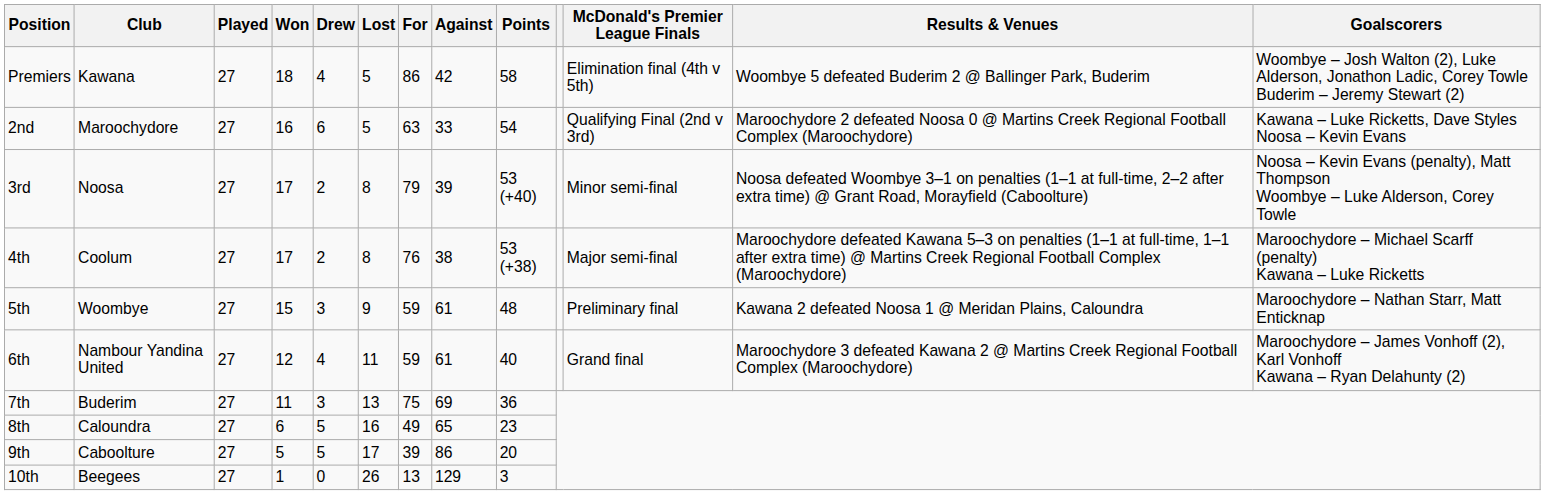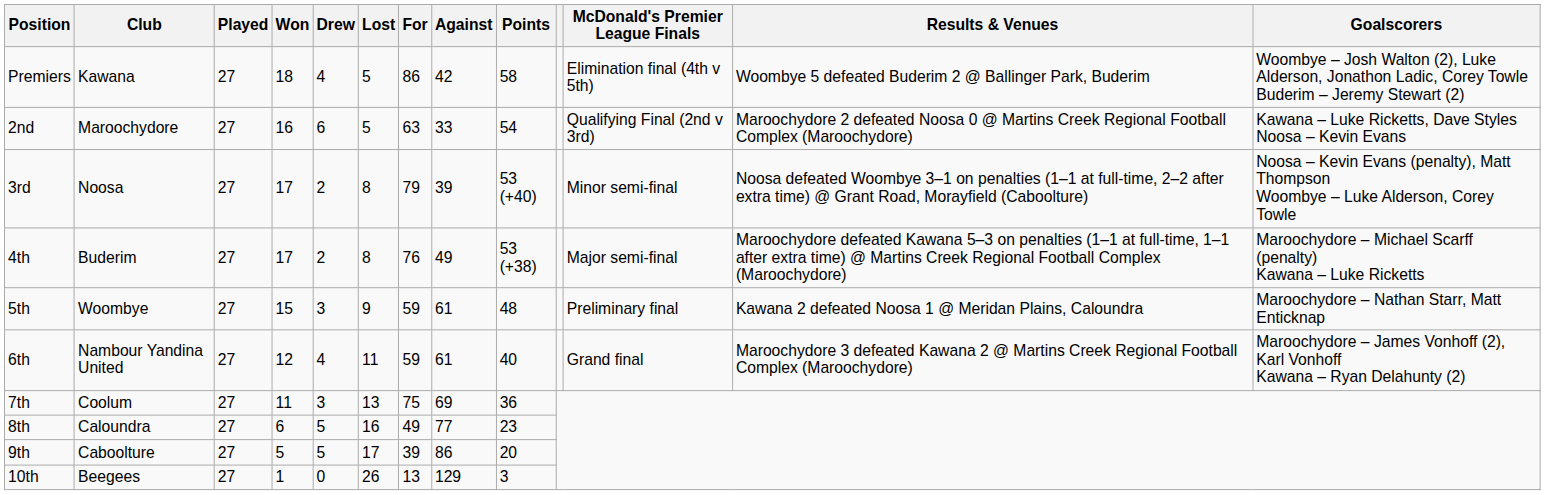 <table class="wikitable">
 <tr>
 <th>Position</th>
 <th>Club</th>
 <th>Played</th>
 <th>Won</th>
 <th>Drew</th>
 <th>Lost</th>
 <th>For</th>
 <th>Against</th>
 <th>Points</th>
 <th></th>
 <th>McDonald's Premier League Finals</th>
 <th>Results & Venues</th>
 <th>Goalscorers</th>
 </tr>
 <tr>
 <td>Premiers</td>
 <td>Kawana</td>
 <td>27</td>
 <td>18</td>
 <td>4</td>
 <td>5</td>
 <td>86</td>
 <td>42</td>
 <td>58</td>
 <td></td>
 <td>Elimination final (4th v 5th)</td>
 <td>Woombye 5 defeated Buderim 2 @ Ballinger Park, Buderim</td>
 <td>Woombye – Josh Walton (2), Luke Alderson, Jonathon Ladic, Corey Towle<br>Buderim – Jeremy Stewart (2)</td>
 </tr>
 <tr>
 <td>2nd</td>
 <td>Maroochydore</td>
 <td>27</td>
 <td>16</td>
 <td>6</td>
 <td>5</td>
 <td>63</td>
 <td>33</td>
 <td>54</td>
 <td></td>
 <td>Qualifying Final (2nd v 3rd)</td>
 <td>Maroochydore 2 defeated Noosa 0 @ Martins Creek Regional Football Complex (Maroochydore)</td>
 <td>Kawana – Luke Ricketts, Dave Styles<br>Noosa – Kevin Evans</td>
 </tr>
 <tr>
 <td>3rd</td>
 <td>Noosa</td>
 <td>27</td>
 <td>17</td>
 <td>2</td>
 <td>8</td>
 <td>79</td>
 <td>39</td>
 <td>53 (+40)</td>
 <td></td>
 <td>Minor semi-final</td>
 <td>Noosa defeated Woombye 3–1 on penalties (1–1 at full-time, 2–2 after extra time) @ Grant Road, Morayfield (Caboolture)</td>
 <td>Noosa – Kevin Evans (penalty), Matt Thompson<br>Woombye – Luke Alderson, Corey Towle</td>
 </tr>
 <tr>
 <td>4th</td>
-<td>Coolum</td>
+<td>Buderim</td>
 <td>27</td>
 <td>17</td>
 <td>2</td>
 <td>8</td>
 <td>76</td>
-<td>38</td>
+<td>49</td>
 <td>53 (+38)</td>
 <td></td>
 <td>Major semi-final</td>
 <td>Maroochydore defeated Kawana 5–3 on penalties (1–1 at full-time, 1–1 after extra time) @ Martins Creek Regional Football Complex (Maroochydore)</td>
 <td>Maroochydore – Michael Scarff (penalty)<br>Kawana – Luke Ricketts</td>
 </tr>
 <tr>
 <td>5th</td>
 <td>Woombye</td>
 <td>27</td>
 <td>15</td>
 <td>3</td>
 <td>9</td>
 <td>59</td>
 <td>61</td>
 <td>48</td>
 <td></td>
 <td>Preliminary final</td>
 <td>Kawana 2 defeated Noosa 1 @ Meridan Plains, Caloundra</td>
 <td>Maroochydore – Nathan Starr, Matt Enticknap</td>
 </tr>
 <tr>
 <td>6th</td>
 <td>Nambour Yandina United</td>
 <td>27</td>
 <td>12</td>
 <td>4</td>
 <td>11</td>
 <td>59</td>
 <td>61</td>
 <td>40</td>
 <td></td>
 <td>Grand final</td>
 <td>Maroochydore 3 defeated Kawana 2 @ Martins Creek Regional Football Complex (Maroochydore)</td>
 <td>Maroochydore – James Vonhoff (2), Karl Vonhoff<br>Kawana – Ryan Delahunty (2)</td>
 </tr>
 <tr>
 <td>7th</td>
-<td>Buderim</td>
+<td>Coolum</td>
 <td>27</td>
 <td>11</td>
 <td>3</td>
 <td>13</td>
 <td>75</td>
 <td>69</td>
 <td>36</td>
 </tr>
 <tr>
 <td>8th</td>
 <td>Caloundra</td>
 <td>27</td>
 <td>6</td>
 <td>5</td>
 <td>16</td>
 <td>49</td>
-<td>65</td>
+<td>77</td>
 <td>23</td>
 </tr>
 <tr>
 <td>9th</td>
 <td>Caboolture</td>
 <td>27</td>
 <td>5</td>
 <td>5</td>
 <td>17</td>
 <td>39</td>
 <td>86</td>
 <td>20</td>
 </tr>
 <tr>
 <td>10th</td>
 <td>Beegees</td>
 <td>27</td>
 <td>1</td>
 <td>0</td>
 <td>26</td>
 <td>13</td>
 <td>129</td>
 <td>3</td>
 </tr>
 </table>
